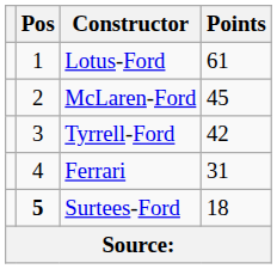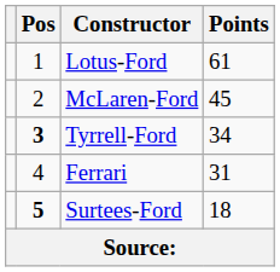 <table class="wikitable" style="font-size: 95%;">
 <tr>
 <th></th>
 <th>Pos</th>
 <th>Constructor</th>
 <th>Points</th>
 </tr>
 <tr>
 <td align="left"></td>
 <td align="center">1</td>
 <td> <a href='#'>Lotus</a>-<a href='#'>Ford</a></td>
 <td align="left">61</td>
 </tr>
 <tr>
 <td align="left"></td>
 <td align="center">2</td>
 <td> <a href='#'>McLaren</a>-<a href='#'>Ford</a></td>
 <td align="left">45</td>
 </tr>
 <tr>
 <td align="left"></td>
-<td align="center">3</td>
+<td align="center"><strong>3</strong></td>
 <td> <a href='#'>Tyrrell</a>-<a href='#'>Ford</a></td>
-<td align="left">42</td>
+<td align="left">34</td>
 </tr>
 <tr>
 <td align="left"></td>
 <td align="center">4</td>
 <td> <a href='#'>Ferrari</a></td>
 <td align="left">31</td>
 </tr>
 <tr>
 <td align="left"></td>
 <td align="center"><strong>5</strong></td>
 <td> <a href='#'>Surtees</a>-<a href='#'>Ford</a></td>
 <td align="left">18</td>
 </tr>
 <tr>
 <th colspan=4>Source: </th>
 </tr>
 </table>
